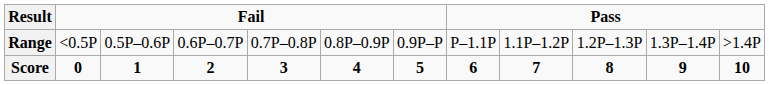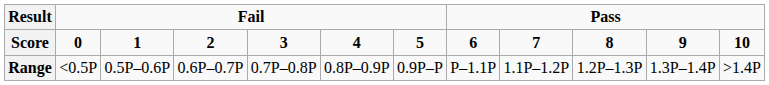 <table class=wikitable style="text-align:center;">
 <tr>
 <th>Result</th>
 <td colspan="6"><strong>Fail</strong></td>
 <td colspan="5"><strong>Pass</strong></td>
+</tr>
+<tr>
+<th>Score</th>
+<td><strong>0</strong></td>
+<td><strong>1</strong></td>
+<td><strong>2</strong></td>
+<td><strong>3</strong></td>
+<td><strong>4</strong></td>
+<td><strong>5</strong></td>
+<td><strong>6</strong></td>
+<td><strong>7</strong></td>
+<td><strong>8</strong></td>
+<td><strong>9</strong></td>
+<td><strong>10</strong></td>
 </tr>
 <tr>
 <th>Range</th>
 <td><0.5P</td>
 <td>0.5P–0.6P</td>
 <td>0.6P–0.7P</td>
 <td>0.7P–0.8P</td>
 <td>0.8P–0.9P</td>
 <td>0.9P–P</td>
 <td>P–1.1P</td>
 <td>1.1P–1.2P</td>
 <td>1.2P–1.3P</td>
 <td>1.3P–1.4P</td>
 <td>>1.4P</td>
 </tr>
-<tr>
-<th>Score</th>
-<td><strong>0</strong></td>
-<td><strong>1</strong></td>
-<td><strong>2</strong></td>
-<td><strong>3</strong></td>
-<td><strong>4</strong></td>
-<td><strong>5</strong></td>
-<td><strong>6</strong></td>
-<td><strong>7</strong></td>
-<td><strong>8</strong></td>
-<td><strong>9</strong></td>
-<td><strong>10</strong></td>
-</tr>
 </table>
